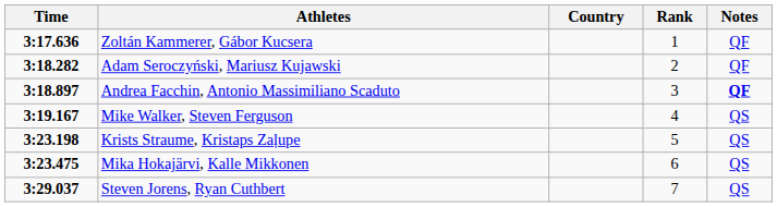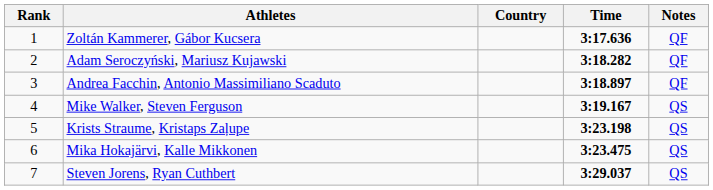 <table class="wikitable sortable" width=50% style="text-align:center">
 <tr>
-<th>Time</th>
+<th>Rank</th>
 <th>Athletes</th>
 <th>Country</th>
-<th>Rank</th>
+<th>Time</th>
 <th>Notes</th>
 </tr>
 <tr>
-<td><strong>3:17.636 </strong></td>
+<td>1</td>
 <td align=left><a href='#'>Zoltán Kammerer</a>, <a href='#'>Gábor Kucsera</a></td>
 <td align=left></td>
-<td>1</td>
+<td><strong>3:17.636 </strong></td>
 <td><a href='#'>QF</a></td>
 </tr>
 <tr>
-<td><strong>3:18.282 </strong></td>
+<td>2</td>
 <td align=left><a href='#'>Adam Seroczyński</a>, <a href='#'>Mariusz Kujawski</a></td>
 <td align=left></td>
-<td>2</td>
+<td><strong>3:18.282 </strong></td>
 <td><a href='#'>QF</a></td>
 </tr>
 <tr>
-<td><strong>3:18.897 </strong></td>
+<td>3</td>
 <td align=left><a href='#'>Andrea Facchin</a>, <a href='#'>Antonio Massimiliano Scaduto</a></td>
 <td align=left></td>
-<td>3</td>
-<td><strong><a href='#'>QF</a></strong></td>
+<td><strong>3:18.897 </strong></td>
+<td><a href='#'>QF</a></td>
 </tr>
 <tr>
-<td><strong>3:19.167 </strong></td>
+<td>4</td>
 <td align=left><a href='#'>Mike Walker</a>, <a href='#'>Steven Ferguson</a></td>
 <td align=left></td>
-<td>4</td>
+<td><strong>3:19.167 </strong></td>
 <td><a href='#'>QS</a></td>
 </tr>
 <tr>
-<td><strong>3:23.198 </strong></td>
+<td>5</td>
 <td align=left><a href='#'>Krists Straume</a>, <a href='#'>Kristaps Zaļupe</a></td>
 <td align=left></td>
-<td>5</td>
+<td><strong>3:23.198 </strong></td>
 <td><a href='#'>QS</a></td>
 </tr>
 <tr>
-<td><strong>3:23.475 </strong></td>
+<td>6</td>
 <td align=left><a href='#'>Mika Hokajärvi</a>, <a href='#'>Kalle Mikkonen</a></td>
 <td align=left></td>
-<td>6</td>
+<td><strong>3:23.475 </strong></td>
 <td><a href='#'>QS</a></td>
 </tr>
 <tr>
-<td><strong>3:29.037</strong></td>
+<td>7</td>
 <td align=left><a href='#'>Steven Jorens</a>, <a href='#'>Ryan Cuthbert</a></td>
 <td align=left></td>
-<td>7</td>
+<td><strong>3:29.037</strong></td>
 <td><a href='#'>QS</a></td>
 </tr>
 </table>
